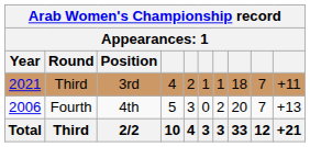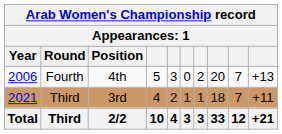 <table class="wikitable" style="text-align: center;font-size:90%;">
 <tr>
 <th colspan=10><a href='#'>Arab Women's Championship</a> record</th>
 </tr>
 <tr>
 <th colspan=10>Appearances: 1</th>
 </tr>
 <tr>
 <th>Year</th>
 <th>Round</th>
 <th>Position</th>
 <th></th>
 <th></th>
 <th></th>
 <th></th>
 <th></th>
 <th></th>
 <th></th>
 </tr>
+<tr bgcolor=>
+<td> <a href='#'>2006</a></td>
+<td>Fourth</td>
+<td>4th</td>
+<td>5</td>
+<td>3</td>
+<td>0</td>
+<td>2</td>
+<td>20</td>
+<td>7</td>
+<td>+13</td>
+</tr>
 <tr bgcolor="#cc9966">
 <td> <a href='#'>2021</a></td>
 <td>Third</td>
 <td>3rd</td>
 <td>4</td>
 <td>2</td>
 <td>1</td>
 <td>1</td>
 <td>18</td>
 <td>7</td>
 <td>+11</td>
-</tr>
-<tr bgcolor=>
-<td> <a href='#'>2006</a></td>
-<td>Fourth</td>
-<td>4th</td>
-<td>5</td>
-<td>3</td>
-<td>0</td>
-<td>2</td>
-<td>20</td>
-<td>7</td>
-<td>+13</td>
 </tr>
 <tr>
 <th>Total</th>
 <th>Third</th>
 <th>2/2</th>
 <th>10</th>
 <th>4</th>
 <th>3</th>
 <th>3</th>
 <th>33</th>
 <th>12</th>
 <th>+21</th>
 </tr>
 </table>
